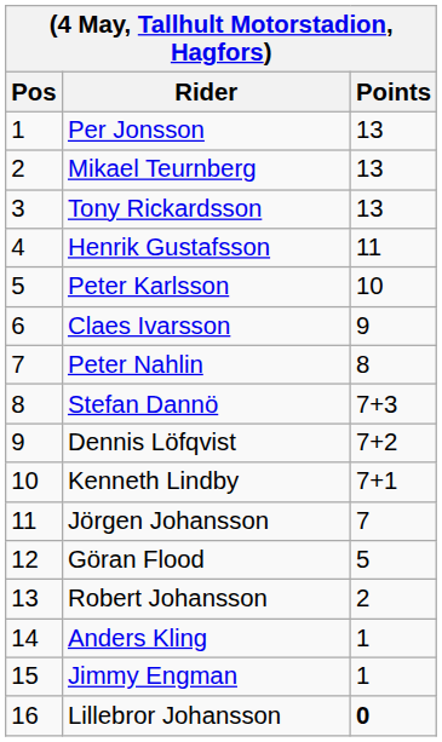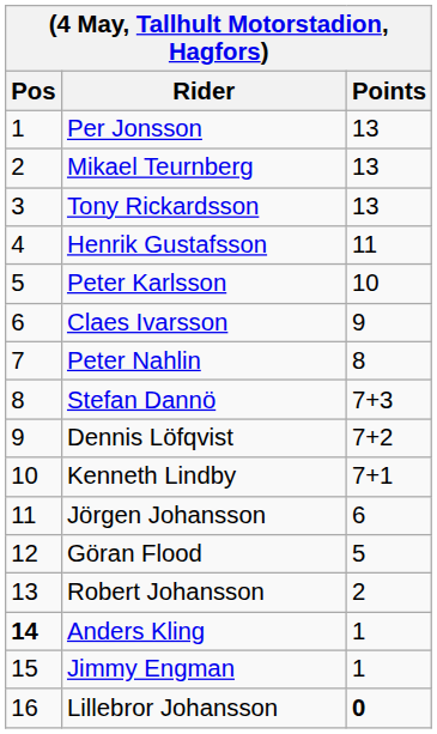 <table class="wikitable">
 <tr>
 <th colspan="6">(4 May, <a href='#'>Tallhult Motorstadion</a>, <a href='#'>Hagfors</a>)</th>
 </tr>
 <tr>
 <th width=20>Pos</th>
 <th width=180>Rider</th>
 <th width=40>Points</th>
 </tr>
 <tr>
 <td>1</td>
 <td style="text-align:left;"><a href='#'>Per Jonsson</a></td>
 <td>13</td>
 </tr>
 <tr>
 <td>2</td>
 <td style="text-align:left;"><a href='#'>Mikael Teurnberg</a></td>
 <td>13</td>
 </tr>
 <tr>
 <td>3</td>
 <td style="text-align:left;"><a href='#'>Tony Rickardsson</a></td>
 <td>13</td>
 </tr>
 <tr>
 <td>4</td>
 <td style="text-align:left;"><a href='#'>Henrik Gustafsson</a></td>
 <td>11</td>
 </tr>
 <tr>
 <td>5</td>
 <td style="text-align:left;"><a href='#'>Peter Karlsson</a></td>
 <td>10</td>
 </tr>
 <tr>
 <td>6</td>
 <td style="text-align:left;"><a href='#'>Claes Ivarsson </a></td>
 <td>9</td>
 </tr>
 <tr>
 <td>7</td>
 <td style="text-align:left;"><a href='#'>Peter Nahlin</a></td>
 <td>8</td>
 </tr>
 <tr>
 <td>8</td>
 <td style="text-align:left;"><a href='#'>Stefan Dannö</a></td>
 <td>7+3</td>
 </tr>
 <tr>
 <td>9</td>
 <td style="text-align:left;">Dennis Löfqvist</td>
 <td>7+2</td>
 </tr>
 <tr>
 <td>10</td>
 <td style="text-align:left;">Kenneth Lindby</td>
 <td>7+1</td>
 </tr>
 <tr>
 <td>11</td>
 <td style="text-align:left;">Jörgen Johansson</td>
-<td>7</td>
+<td>6</td>
 </tr>
 <tr>
 <td>12</td>
 <td style="text-align:left;">Göran Flood</td>
 <td>5</td>
 </tr>
 <tr>
 <td>13</td>
 <td style="text-align:left;">Robert Johansson</td>
 <td>2</td>
 </tr>
 <tr>
-<td>14</td>
+<td><strong>14</strong></td>
 <td style="text-align:left;"><a href='#'>Anders Kling</a></td>
 <td>1</td>
 </tr>
 <tr>
 <td>15</td>
 <td style="text-align:left;"><a href='#'>Jimmy Engman</a></td>
 <td>1</td>
 </tr>
 <tr>
 <td>16</td>
 <td style="text-align:left;">Lillebror Johansson</td>
 <td><strong>0</strong></td>
 </tr>
 </table>
